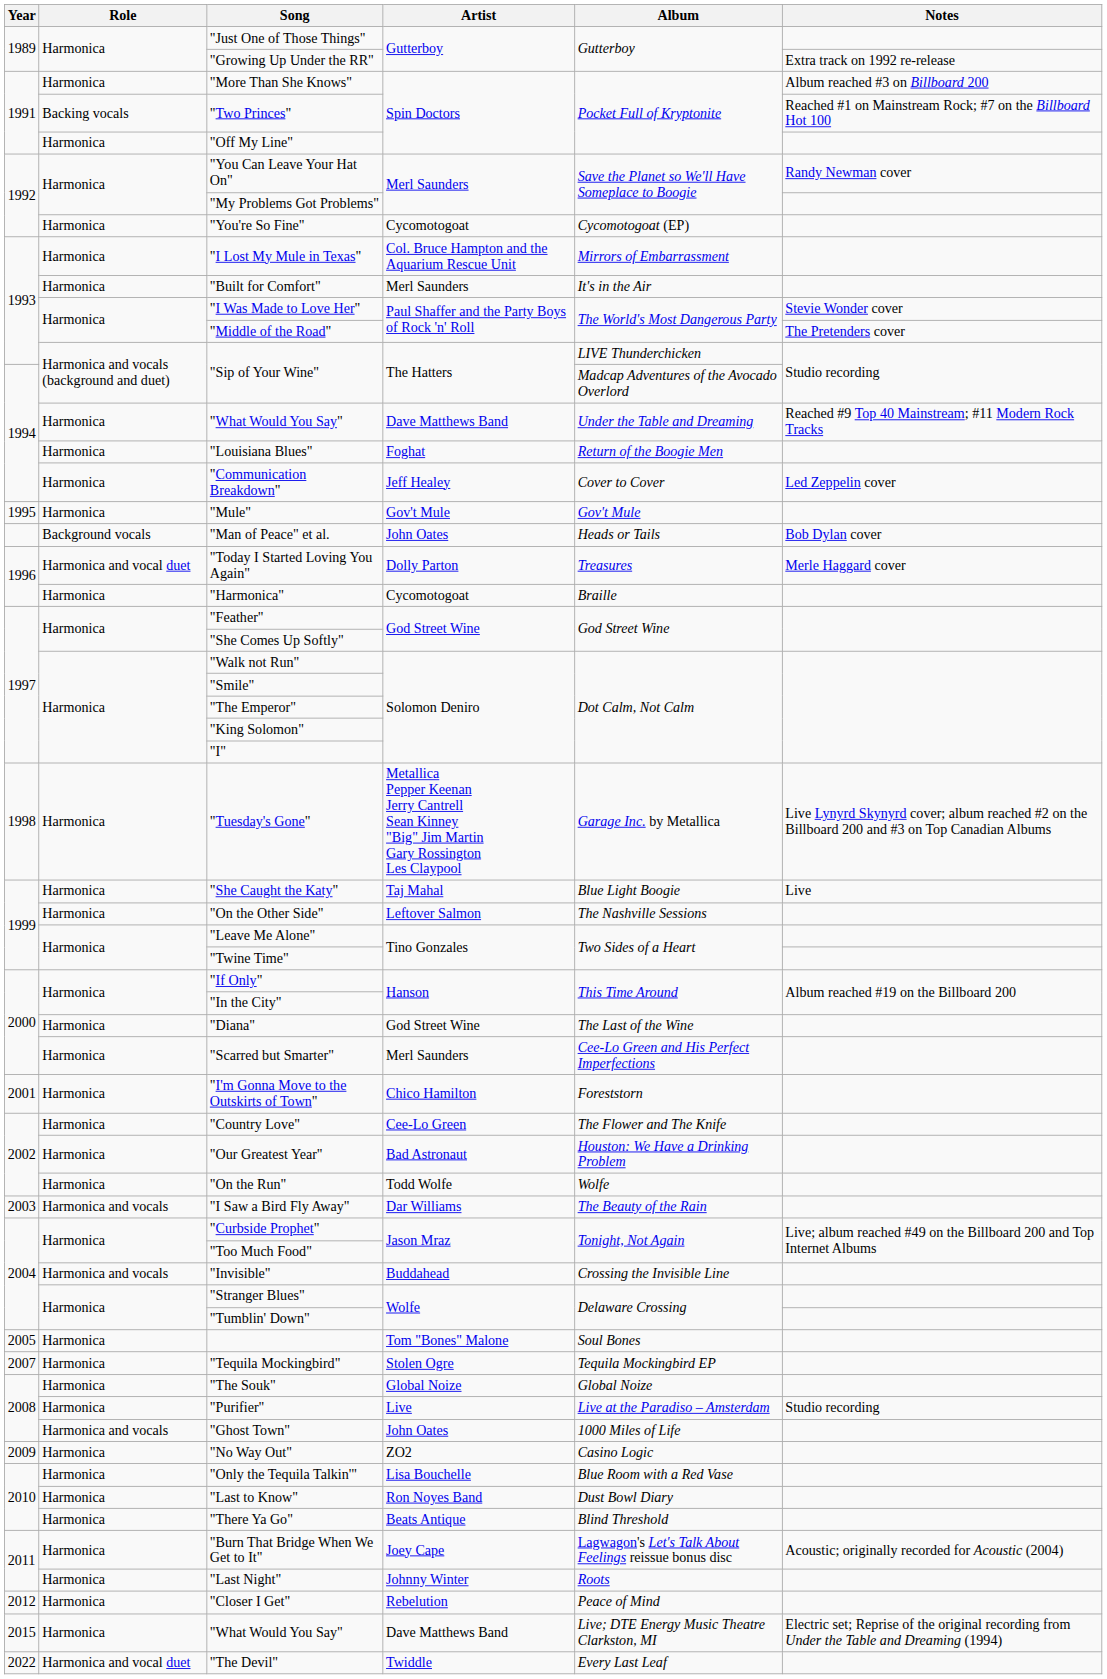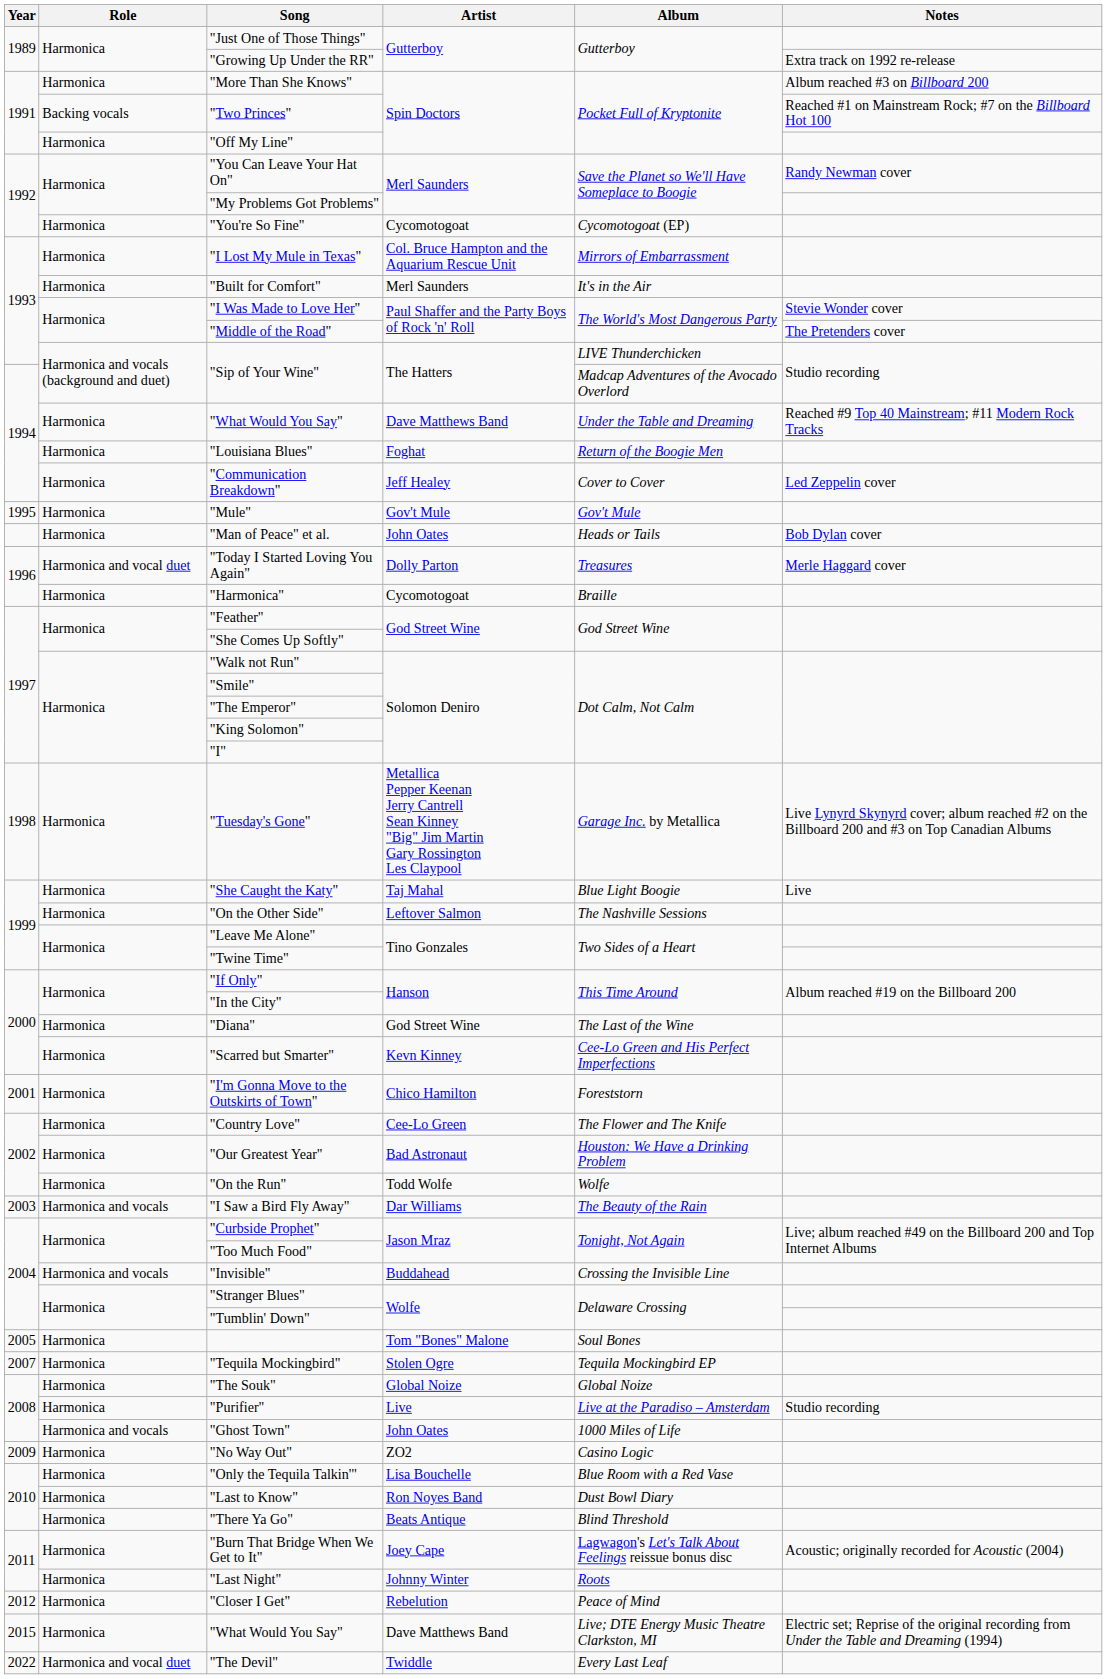 <table class="wikitable">
 <tr>
 <th>Year</th>
 <th>Role</th>
 <th>Song</th>
 <th>Artist</th>
 <th>Album</th>
 <th>Notes</th>
 </tr>
 <tr>
 <td rowspan="2">1989</td>
 <td rowspan="2">Harmonica</td>
 <td>"Just One of Those Things"</td>
 <td rowspan="2"><a href='#'>Gutterboy</a></td>
 <td rowspan="2"><em>Gutterboy</em></td>
 <td></td>
 </tr>
 <tr>
 <td>"Growing Up Under the RR"</td>
 <td>Extra track on 1992 re-release</td>
 </tr>
 <tr>
 <td rowspan="3">1991</td>
 <td>Harmonica</td>
 <td>"More Than She Knows"</td>
 <td rowspan="3"><a href='#'>Spin Doctors</a></td>
 <td rowspan="3"><em><a href='#'>Pocket Full of Kryptonite</a></em></td>
 <td>Album reached #3 on <a href='#'><em>Billboard</em> 200</a></td>
 </tr>
 <tr>
 <td>Backing vocals</td>
 <td>"<a href='#'>Two Princes</a>"</td>
 <td>Reached #1 on Mainstream Rock; #7 on the <a href='#'><em>Billboard</em> Hot 100</a></td>
 </tr>
 <tr>
 <td>Harmonica</td>
 <td>"Off My Line"</td>
 <td></td>
 </tr>
 <tr>
 <td rowspan="3">1992</td>
 <td rowspan="2">Harmonica</td>
 <td>"You Can Leave Your Hat On"</td>
 <td rowspan="2"><a href='#'>Merl Saunders</a></td>
 <td rowspan="2"><em><a href='#'>Save the Planet so We'll Have Someplace to Boogie</a></em></td>
 <td><a href='#'>Randy Newman</a> cover</td>
 </tr>
 <tr>
 <td>"My Problems Got Problems"</td>
 <td></td>
 </tr>
 <tr>
 <td>Harmonica</td>
 <td>"You're So Fine"</td>
 <td>Cycomotogoat</td>
 <td><em>Cycomotogoat</em> (EP)</td>
 <td></td>
 </tr>
 <tr>
 <td rowspan="5">1993</td>
 <td>Harmonica</td>
 <td>"<a href='#'>I Lost My Mule in Texas</a>"</td>
 <td><a href='#'>Col. Bruce Hampton and the Aquarium Rescue Unit</a></td>
 <td><em><a href='#'>Mirrors of Embarrassment</a></em></td>
 <td></td>
 </tr>
 <tr>
 <td>Harmonica</td>
 <td>"Built for Comfort"</td>
 <td>Merl Saunders</td>
 <td><em>It's in the Air</em></td>
 <td></td>
 </tr>
 <tr>
 <td rowspan="2">Harmonica</td>
 <td>"<a href='#'>I Was Made to Love Her</a>"</td>
 <td rowspan="2"><a href='#'>Paul Shaffer and the Party Boys of Rock 'n' Roll</a></td>
 <td rowspan="2"><em><a href='#'>The World's Most Dangerous Party</a></em></td>
 <td><a href='#'>Stevie Wonder</a> cover</td>
 </tr>
 <tr>
 <td>"<a href='#'>Middle of the Road</a>"</td>
 <td><a href='#'>The Pretenders</a> cover</td>
 </tr>
 <tr>
 <td rowspan="2">Harmonica and vocals (background and duet)</td>
 <td rowspan="2">"Sip of Your Wine"</td>
 <td rowspan="2">The Hatters</td>
 <td><em>LIVE Thunderchicken</em></td>
 <td rowspan="2">Studio recording</td>
 </tr>
 <tr>
 <td rowspan="4">1994</td>
 <td><em>Madcap Adventures of the Avocado Overlord</em></td>
 </tr>
 <tr>
 <td>Harmonica</td>
 <td>"<a href='#'>What Would You Say</a>"</td>
 <td><a href='#'>Dave Matthews Band</a></td>
 <td><em><a href='#'>Under the Table and Dreaming</a></em></td>
 <td>Reached #9 <a href='#'>Top 40 Mainstream</a>; #11 <a href='#'>Modern Rock Tracks</a></td>
 </tr>
 <tr>
 <td>Harmonica</td>
 <td>"Louisiana Blues"</td>
 <td><a href='#'>Foghat</a></td>
 <td><em><a href='#'>Return of the Boogie Men</a></em></td>
 <td></td>
 </tr>
 <tr>
 <td>Harmonica</td>
 <td>"<a href='#'>Communication Breakdown</a>"</td>
 <td><a href='#'>Jeff Healey</a></td>
 <td><em>Cover to Cover</em></td>
 <td><a href='#'>Led Zeppelin</a> cover</td>
 </tr>
 <tr>
 <td>1995</td>
 <td>Harmonica</td>
 <td>"Mule"</td>
 <td><a href='#'>Gov't Mule</a></td>
 <td><em><a href='#'>Gov't Mule</a></em></td>
 <td></td>
 </tr>
 <tr>
 <td></td>
-<td>Background vocals</td>
+<td>Harmonica</td>
 <td>"Man of Peace" et al.</td>
 <td><a href='#'>John Oates</a></td>
 <td><em>Heads or Tails</em></td>
 <td><a href='#'>Bob Dylan</a> cover</td>
 </tr>
 <tr>
 <td rowspan="2">1996</td>
 <td>Harmonica and vocal <a href='#'>duet</a></td>
 <td>"Today I Started Loving You Again"</td>
 <td><a href='#'>Dolly Parton</a></td>
 <td><em><a href='#'>Treasures</a></em></td>
 <td><a href='#'>Merle Haggard</a> cover</td>
 </tr>
 <tr>
 <td>Harmonica</td>
 <td>"Harmonica"</td>
 <td>Cycomotogoat</td>
 <td><em>Braille</em></td>
 <td></td>
 </tr>
 <tr>
 <td rowspan="7">1997</td>
 <td rowspan="2">Harmonica</td>
 <td>"Feather"</td>
 <td rowspan="2"><a href='#'>God Street Wine</a></td>
 <td rowspan="2"><em>God Street Wine</em></td>
 <td rowspan="2"></td>
 </tr>
 <tr>
 <td>"She Comes Up Softly"</td>
 </tr>
 <tr>
 <td rowspan="5">Harmonica</td>
 <td>"Walk not Run"</td>
 <td rowspan="5">Solomon Deniro</td>
 <td rowspan="5"><em>Dot Calm, Not Calm</em></td>
 <td rowspan="5"></td>
 </tr>
 <tr>
 <td>"Smile"</td>
 </tr>
 <tr>
 <td>"The Emperor"</td>
 </tr>
 <tr>
 <td>"King Solomon"</td>
 </tr>
 <tr>
 <td>"I"</td>
 </tr>
 <tr>
 <td>1998</td>
 <td>Harmonica</td>
 <td>"<a href='#'>Tuesday's Gone</a>"</td>
 <td><a href='#'>Metallica</a><br><a href='#'>Pepper Keenan</a><br><a href='#'>Jerry Cantrell</a><br><a href='#'>Sean Kinney</a><br><a href='#'>"Big" Jim Martin</a><br><a href='#'>Gary Rossington</a><br><a href='#'>Les Claypool</a></td>
 <td><em><a href='#'>Garage Inc.</a></em> by Metallica</td>
 <td>Live <a href='#'>Lynyrd Skynyrd</a> cover; album reached #2 on the Billboard 200 and #3 on Top Canadian Albums</td>
 </tr>
 <tr>
 <td rowspan="4">1999</td>
 <td>Harmonica</td>
 <td>"<a href='#'>She Caught the Katy</a>"</td>
 <td><a href='#'>Taj Mahal</a></td>
 <td><em>Blue Light Boogie</em></td>
 <td>Live</td>
 </tr>
 <tr>
 <td>Harmonica</td>
 <td>"On the Other Side"</td>
 <td><a href='#'>Leftover Salmon</a></td>
 <td><em>The Nashville Sessions</em></td>
 <td></td>
 </tr>
 <tr>
 <td rowspan="2">Harmonica</td>
 <td>"Leave Me Alone"</td>
 <td rowspan="2">Tino Gonzales</td>
 <td rowspan="2"><em>Two Sides of a Heart</em></td>
 <td></td>
 </tr>
 <tr>
 <td>"Twine Time"</td>
 <td></td>
 </tr>
 <tr>
 <td rowspan="4">2000</td>
 <td rowspan="2">Harmonica</td>
 <td>"<a href='#'>If Only</a>"</td>
 <td rowspan="2"><a href='#'>Hanson</a></td>
 <td rowspan="2"><em><a href='#'>This Time Around</a></em></td>
 <td rowspan="2">Album reached #19 on the Billboard 200</td>
 </tr>
 <tr>
 <td>"In the City"</td>
 </tr>
 <tr>
 <td>Harmonica</td>
 <td>"Diana"</td>
 <td>God Street Wine</td>
 <td><em>The Last of the Wine</em></td>
 <td></td>
 </tr>
 <tr>
 <td>Harmonica</td>
 <td>"Scarred but Smarter"</td>
-<td>Merl Saunders</td>
+<td><a href='#'>Kevn Kinney</a></td>
 <td><em><a href='#'>Cee-Lo Green and His Perfect Imperfections</a></em></td>
 <td></td>
 </tr>
 <tr>
 <td>2001</td>
 <td>Harmonica</td>
 <td>"<a href='#'>I'm Gonna Move to the Outskirts of Town</a>"</td>
 <td><a href='#'>Chico Hamilton</a></td>
 <td><em>Foreststorn</em></td>
 <td></td>
 </tr>
 <tr>
 <td rowspan="3">2002</td>
 <td>Harmonica</td>
 <td>"Country Love"</td>
 <td><a href='#'>Cee-Lo Green</a></td>
 <td><em>The Flower and The Knife</em></td>
 <td></td>
 </tr>
 <tr>
 <td>Harmonica</td>
 <td>"Our Greatest Year"</td>
 <td><a href='#'>Bad Astronaut</a></td>
 <td><em><a href='#'>Houston: We Have a Drinking Problem</a></em></td>
 <td></td>
 </tr>
 <tr>
 <td>Harmonica</td>
 <td>"On the Run"</td>
 <td>Todd Wolfe</td>
 <td><em>Wolfe</em></td>
 <td></td>
 </tr>
 <tr>
 <td>2003</td>
 <td>Harmonica and vocals</td>
 <td>"I Saw a Bird Fly Away"</td>
 <td><a href='#'>Dar Williams</a></td>
 <td><em><a href='#'>The Beauty of the Rain</a></em></td>
 <td></td>
 </tr>
 <tr>
 <td rowspan="5">2004</td>
 <td rowspan="2">Harmonica</td>
 <td>"<a href='#'>Curbside Prophet</a>"</td>
 <td rowspan="2"><a href='#'>Jason Mraz</a></td>
 <td rowspan="2"><em><a href='#'>Tonight, Not Again</a></em></td>
 <td rowspan="2">Live; album reached #49 on the Billboard 200 and Top Internet Albums</td>
 </tr>
 <tr>
 <td>"Too Much Food"</td>
 </tr>
 <tr>
 <td>Harmonica and vocals</td>
 <td>"Invisible"</td>
 <td><a href='#'>Buddahead</a></td>
 <td><em>Crossing the Invisible Line</em></td>
 <td></td>
 </tr>
 <tr>
 <td rowspan="2">Harmonica</td>
 <td>"Stranger Blues"</td>
 <td rowspan="2"><a href='#'>Wolfe</a></td>
 <td rowspan="2"><em>Delaware Crossing</em></td>
 <td></td>
 </tr>
 <tr>
 <td>"Tumblin' Down"</td>
 <td></td>
 </tr>
 <tr>
 <td>2005</td>
 <td>Harmonica</td>
 <td></td>
 <td><a href='#'>Tom "Bones" Malone</a></td>
 <td><em>Soul Bones</em></td>
 <td></td>
 </tr>
 <tr>
 <td>2007</td>
 <td>Harmonica</td>
 <td>"Tequila Mockingbird"</td>
 <td><a href='#'>Stolen Ogre</a></td>
 <td><em>Tequila Mockingbird EP</em></td>
 <td></td>
 </tr>
 <tr>
 <td rowspan="3">2008</td>
 <td>Harmonica</td>
 <td>"The Souk"</td>
 <td><a href='#'>Global Noize</a></td>
 <td><em>Global Noize</em></td>
 <td></td>
 </tr>
 <tr>
 <td>Harmonica</td>
 <td>"Purifier"</td>
 <td><a href='#'>Live</a></td>
 <td><em><a href='#'>Live at the Paradiso – Amsterdam</a></em></td>
 <td>Studio recording</td>
 </tr>
 <tr>
 <td>Harmonica and vocals</td>
 <td>"Ghost Town"</td>
 <td><a href='#'>John Oates</a></td>
 <td><em>1000 Miles of Life</em></td>
 <td></td>
 </tr>
 <tr>
 <td>2009</td>
 <td>Harmonica</td>
 <td>"No Way Out"</td>
 <td>ZO2</td>
 <td><em>Casino Logic</em></td>
 <td></td>
 </tr>
 <tr>
 <td rowspan="3">2010</td>
 <td>Harmonica</td>
 <td>"Only the Tequila Talkin'"</td>
 <td><a href='#'>Lisa Bouchelle</a></td>
 <td><em>Blue Room with a Red Vase</em></td>
 <td></td>
 </tr>
 <tr>
 <td>Harmonica</td>
 <td>"Last to Know"</td>
 <td><a href='#'>Ron Noyes Band</a></td>
 <td><em>Dust Bowl Diary</em></td>
 <td></td>
 </tr>
 <tr>
 <td>Harmonica</td>
 <td>"There Ya Go"</td>
 <td><a href='#'>Beats Antique</a></td>
 <td><em>Blind Threshold</em></td>
 <td></td>
 </tr>
 <tr>
 <td rowspan="2">2011</td>
 <td>Harmonica</td>
 <td>"Burn That Bridge When We Get to It"</td>
 <td><a href='#'>Joey Cape</a></td>
 <td><a href='#'>Lagwagon</a>'s <em><a href='#'>Let's Talk About Feelings</a></em> reissue bonus disc</td>
 <td>Acoustic; originally recorded for <em>Acoustic</em> (2004)</td>
 </tr>
 <tr>
 <td>Harmonica</td>
 <td>"Last Night"</td>
 <td><a href='#'>Johnny Winter</a></td>
 <td><em><a href='#'>Roots</a></em></td>
 <td></td>
 </tr>
 <tr>
 <td>2012</td>
 <td>Harmonica</td>
 <td>"Closer I Get"</td>
 <td><a href='#'>Rebelution</a></td>
 <td><em>Peace of Mind</em></td>
 <td></td>
 </tr>
 <tr>
 <td>2015</td>
 <td>Harmonica</td>
 <td>"What Would You Say"</td>
 <td>Dave Matthews Band</td>
 <td><em>Live; DTE Energy Music Theatre Clarkston, MI</em></td>
 <td>Electric set; Reprise of the original recording from <em>Under the Table and Dreaming</em> (1994)</td>
 </tr>
 <tr>
 <td>2022</td>
 <td>Harmonica and vocal <a href='#'>duet</a></td>
 <td>"The Devil"</td>
 <td><a href='#'>Twiddle</a></td>
 <td><em>Every Last Leaf</em></td>
 <td></td>
 </tr>
 </table>
